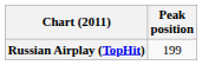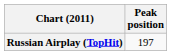 <table class="wikitable plainrowheaders" style="text-align:center;">
 <tr>
 <th scope="col">Chart (2011)</th>
 <th scope="col">Peak<br>position</th>
 </tr>
 <tr>
 <th scope="row">Russian Airplay (<a href='#'>TopHit</a>)</th>
-<td>199</td>
+<td>197</td>
 </tr>
 </table>
